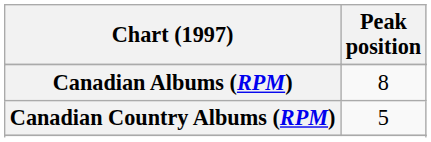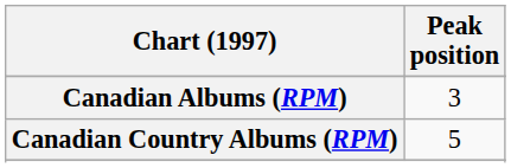 <table class="wikitable sortable plainrowheaders" style="text-align:center">
 <tr>
 <th scope="col">Chart (1997)</th>
 <th scope="col">Peak<br>position</th>
 </tr>
 <tr>
 </tr>
 <tr>
 <th scope="row">Canadian Albums (<em><a href='#'>RPM</a></em>)</th>
-<td>8</td>
+<td>3</td>
 </tr>
 <tr>
 <th scope="row">Canadian Country Albums (<em><a href='#'>RPM</a></em>)</th>
 <td>5</td>
 </tr>
 <tr>
 </tr>
 <tr>
 </tr>
 </table>
